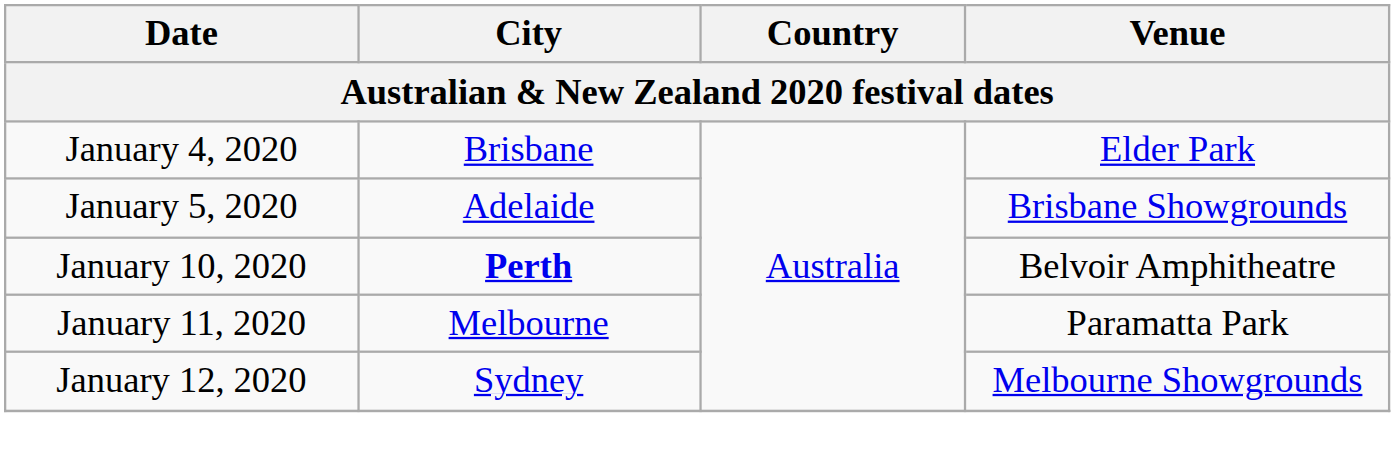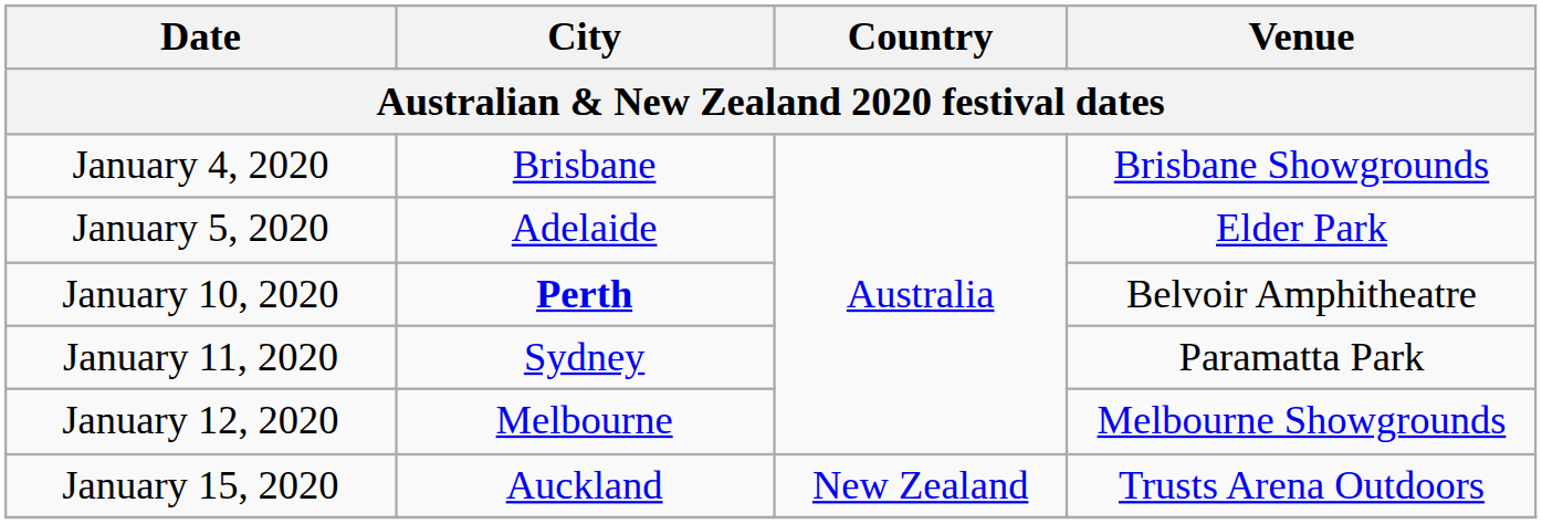 <table class="wikitable" style="text-align:center;">
 <tr>
 <th width="225">Date</th>
 <th width="200">City</th>
 <th width="150">Country</th>
 <th width="250">Venue</th>
 </tr>
 <tr>
 <th colspan="4">Australian & New Zealand 2020 festival dates </th>
 </tr>
 <tr>
 <td>January 4, 2020</td>
 <td><a href='#'>Brisbane</a></td>
 <td rowspan="5"><a href='#'>Australia</a></td>
-<td><a href='#'>Elder Park</a></td>
+<td><a href='#'>Brisbane Showgrounds</a></td>
 </tr>
 <tr>
 <td>January 5, 2020</td>
 <td><a href='#'>Adelaide</a></td>
-<td><a href='#'>Brisbane Showgrounds</a></td>
+<td><a href='#'>Elder Park</a></td>
 </tr>
 <tr>
 <td>January 10, 2020</td>
 <td><strong><a href='#'>Perth</a></strong></td>
 <td>Belvoir Amphitheatre</td>
 </tr>
 <tr>
 <td>January 11, 2020</td>
-<td><a href='#'>Melbourne</a></td>
+<td><a href='#'>Sydney</a></td>
 <td>Paramatta Park</td>
 </tr>
 <tr>
 <td>January 12, 2020</td>
-<td><a href='#'>Sydney</a></td>
+<td><a href='#'>Melbourne</a></td>
 <td><a href='#'>Melbourne Showgrounds</a></td>
+</tr>
+<tr>
+<td>January 15, 2020</td>
+<td><a href='#'>Auckland</a></td>
+<td><a href='#'>New Zealand</a></td>
+<td><a href='#'>Trusts Arena Outdoors</a></td>
 </tr>
 <tr>
 </tr>
 </table>
